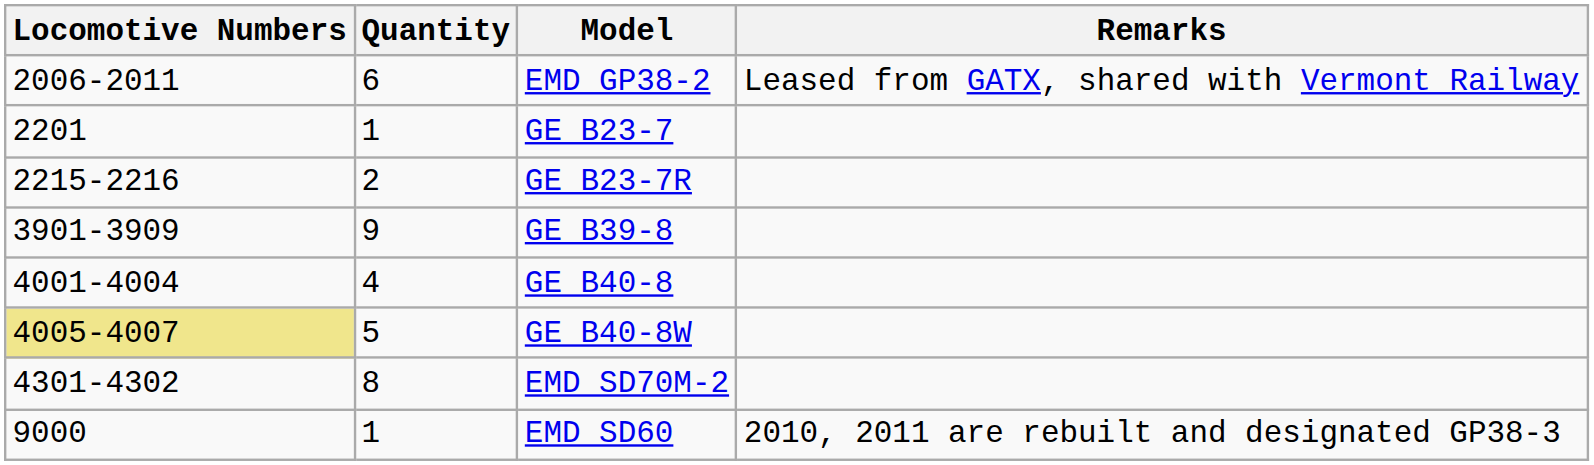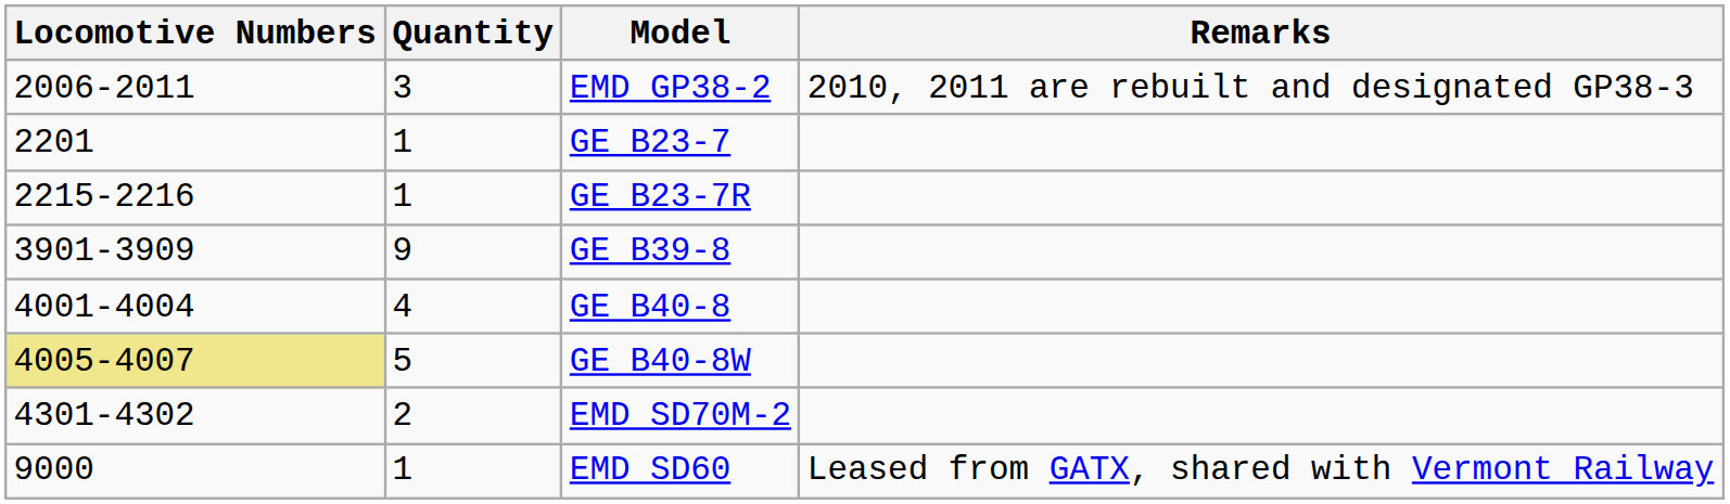 <table class="wikitable">
 <tr>
 <th scope="col">Locomotive Numbers</th>
 <th scope="col">Quantity</th>
 <th scope="col">Model</th>
 <th scope="col">Remarks</th>
 </tr>
 <tr>
 <td>2006-2011</td>
-<td>6</td>
+<td>3</td>
 <td><a href='#'>EMD GP38-2</a></td>
-<td>Leased from <a href='#'>GATX</a>, shared with <a href='#'>Vermont Railway</a></td>
+<td>2010, 2011 are rebuilt and designated GP38-3</td>
 </tr>
 <tr>
 <td>2201</td>
 <td>1</td>
 <td><a href='#'>GE B23-7</a></td>
 <td></td>
 </tr>
 <tr>
 <td>2215-2216</td>
-<td>2</td>
+<td>1</td>
 <td><a href='#'>GE B23-7R</a></td>
 <td></td>
 </tr>
 <tr>
 <td>3901-3909</td>
 <td>9</td>
 <td><a href='#'>GE B39-8</a></td>
 <td></td>
 </tr>
 <tr>
 <td>4001-4004</td>
 <td>4</td>
 <td><a href='#'>GE B40-8</a></td>
 <td></td>
 </tr>
 <tr>
 <td style="background: khaki;">4005-4007</td>
 <td>5</td>
 <td><a href='#'>GE B40-8W</a></td>
 <td></td>
 </tr>
 <tr>
 <td>4301-4302</td>
-<td>8</td>
+<td>2</td>
 <td><a href='#'>EMD SD70M-2</a></td>
 <td></td>
 </tr>
 <tr>
 <td>9000</td>
 <td>1</td>
 <td><a href='#'>EMD SD60</a></td>
-<td>2010, 2011 are rebuilt and designated GP38-3</td>
+<td>Leased from <a href='#'>GATX</a>, shared with <a href='#'>Vermont Railway</a></td>
 </tr>
 </table>
